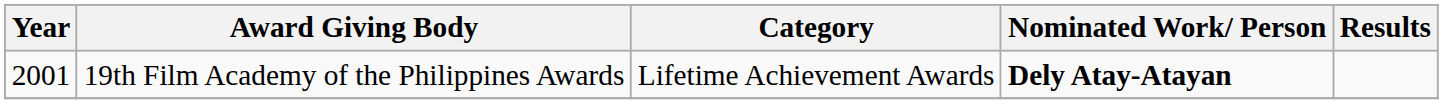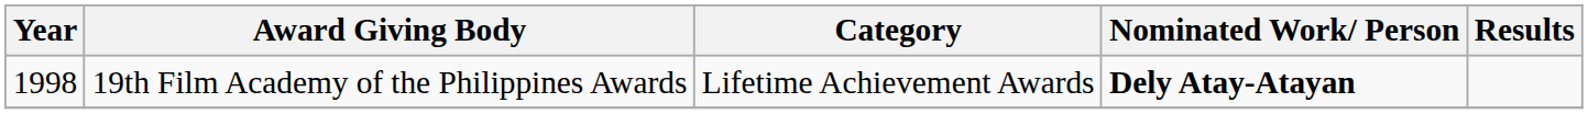 <table class="wikitable">
 <tr>
 <th>Year</th>
 <th>Award Giving Body</th>
 <th>Category</th>
 <th>Nominated Work/ Person</th>
 <th>Results</th>
 </tr>
 <tr>
-<td>2001</td>
+<td>1998</td>
 <td>19th Film Academy of the Philippines Awards</td>
 <td>Lifetime Achievement Awards</td>
 <td><strong>Dely Atay-Atayan</strong></td>
 <td></td>
 </tr>
 <tr>
 </tr>
 </table>
